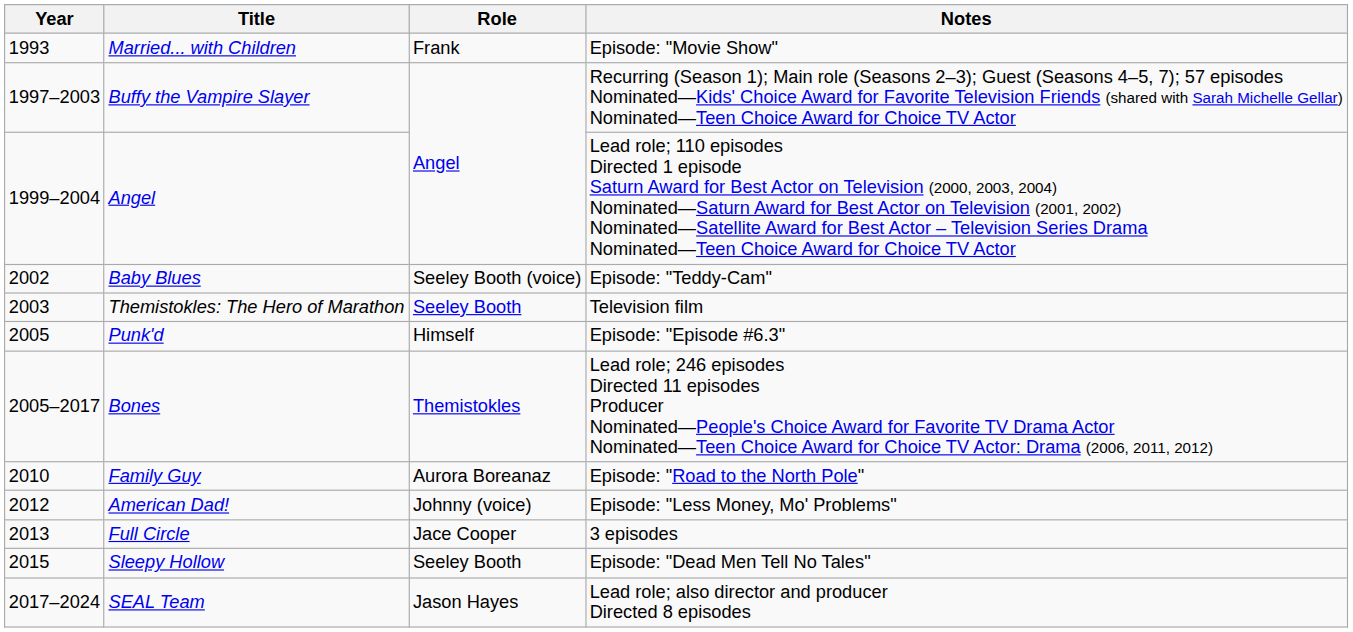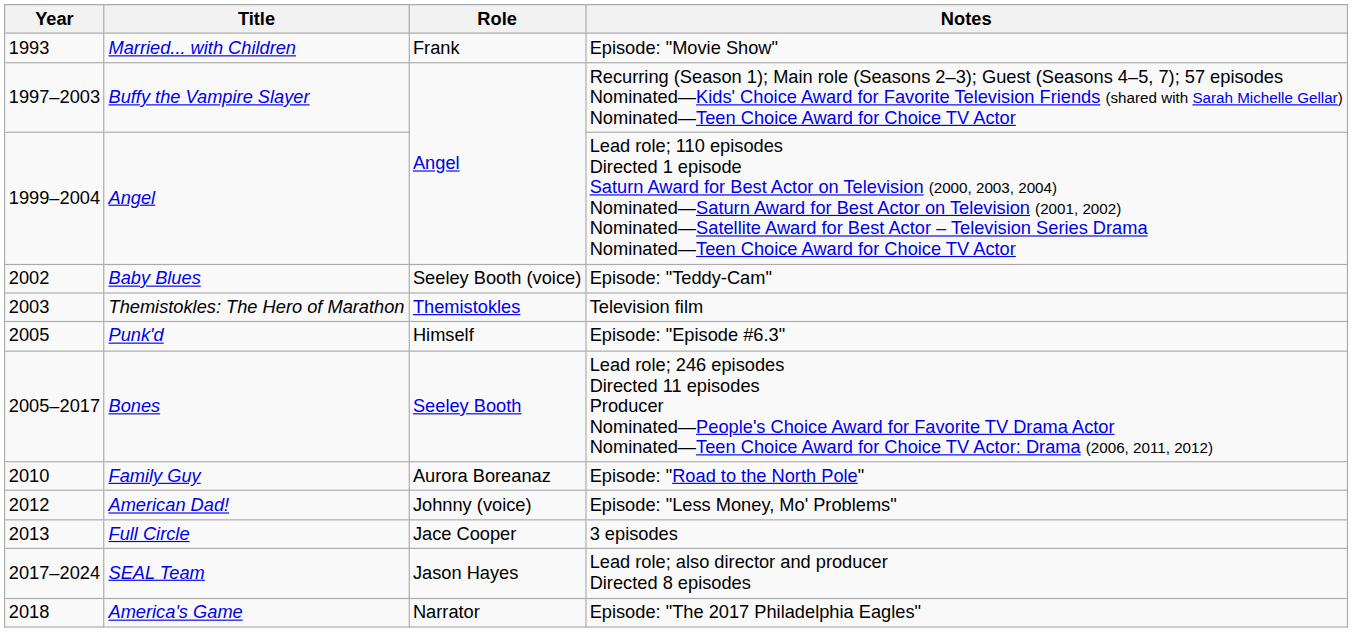 <table class="wikitable sortable">
 <tr style="background:#b0c4de; text-align:center;">
 <th>Year</th>
 <th>Title</th>
 <th>Role</th>
 <th class="unsortable">Notes</th>
 </tr>
 <tr>
 <td>1993</td>
 <td><em><a href='#'>Married... with Children</a></em></td>
 <td>Frank</td>
 <td>Episode: "Movie Show"</td>
 </tr>
 <tr>
 <td>1997–2003</td>
 <td><em><a href='#'>Buffy the Vampire Slayer</a></em></td>
 <td rowspan="2"><a href='#'>Angel</a></td>
 <td>Recurring (Season 1); Main role (Seasons 2–3); Guest (Seasons 4–5, 7); 57 episodes<br>Nominated—<a href='#'>Kids' Choice Award for Favorite Television Friends</a> <small>(shared with <a href='#'>Sarah Michelle Gellar</a>)</small><br>Nominated—<a href='#'>Teen Choice Award for Choice TV Actor</a></td>
 </tr>
 <tr>
 <td>1999–2004</td>
 <td><em><a href='#'>Angel</a></em></td>
 <td>Lead role; 110 episodes<br>Directed 1 episode<br><a href='#'>Saturn Award for Best Actor on Television</a> <small>(2000, 2003, 2004)</small><br>Nominated—<a href='#'>Saturn Award for Best Actor on Television</a> <small>(2001, 2002)</small><br>Nominated—<a href='#'>Satellite Award for Best Actor – Television Series Drama</a><br>Nominated—<a href='#'>Teen Choice Award for Choice TV Actor</a></td>
 </tr>
 <tr>
 <td>2002</td>
 <td><em><a href='#'>Baby Blues</a></em></td>
 <td>Seeley Booth (voice)</td>
 <td>Episode: "Teddy-Cam"</td>
 </tr>
 <tr>
 <td>2003</td>
 <td><em>Themistokles: The Hero of Marathon</em></td>
-<td><a href='#'>Seeley Booth</a></td>
+<td><a href='#'>Themistokles</a></td>
 <td>Television film</td>
 </tr>
 <tr>
 <td>2005</td>
 <td><em><a href='#'>Punk'd</a></em></td>
 <td>Himself</td>
 <td>Episode: "Episode #6.3"</td>
 </tr>
 <tr>
 <td>2005–2017</td>
 <td><em><a href='#'>Bones</a></em></td>
-<td><a href='#'>Themistokles</a></td>
+<td><a href='#'>Seeley Booth</a></td>
 <td>Lead role; 246 episodes<br>Directed 11 episodes<br>Producer<br>Nominated—<a href='#'>People's Choice Award for Favorite TV Drama Actor</a><br>Nominated—<a href='#'>Teen Choice Award for Choice TV Actor: Drama</a> <small>(2006, 2011, 2012)</small></td>
 </tr>
 <tr>
 <td>2010</td>
 <td><em><a href='#'>Family Guy</a></em></td>
 <td>Aurora Boreanaz</td>
 <td>Episode: "<a href='#'>Road to the North Pole</a>"</td>
 </tr>
 <tr>
 <td>2012</td>
 <td><em><a href='#'>American Dad!</a></em></td>
 <td>Johnny (voice)</td>
 <td>Episode: "Less Money, Mo' Problems"</td>
 </tr>
 <tr>
 <td>2013</td>
 <td><em><a href='#'>Full Circle</a></em></td>
 <td>Jace Cooper</td>
 <td>3 episodes</td>
 </tr>
 <tr>
-<td>2015</td>
-<td><em><a href='#'>Sleepy Hollow</a></em></td>
-<td>Seeley Booth</td>
-<td>Episode: "Dead Men Tell No Tales"</td>
-</tr>
-<tr>
 <td>2017–2024</td>
 <td><em><a href='#'>SEAL Team</a></em></td>
 <td>Jason Hayes</td>
 <td>Lead role; also director and producer <br> Directed 8 episodes</td>
 </tr>
+<tr>
+<td>2018</td>
+<td><em><a href='#'>America's Game</a></em></td>
+<td>Narrator</td>
+<td>Episode: "The 2017 Philadelphia Eagles"</td>
+</tr>
 </table>
